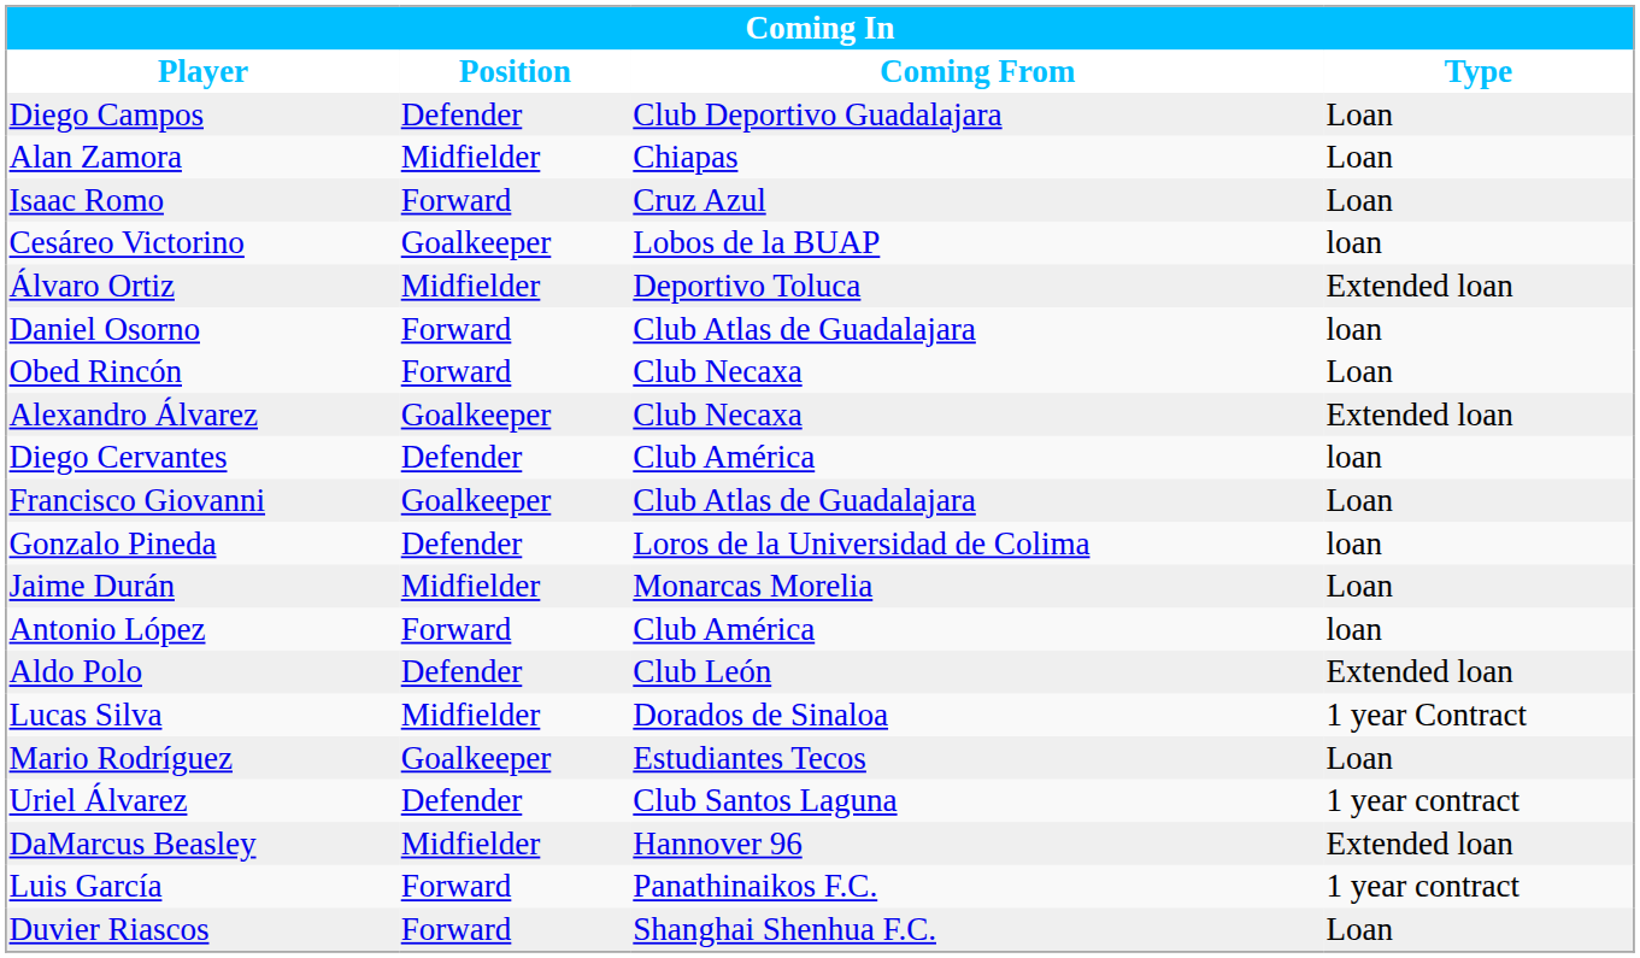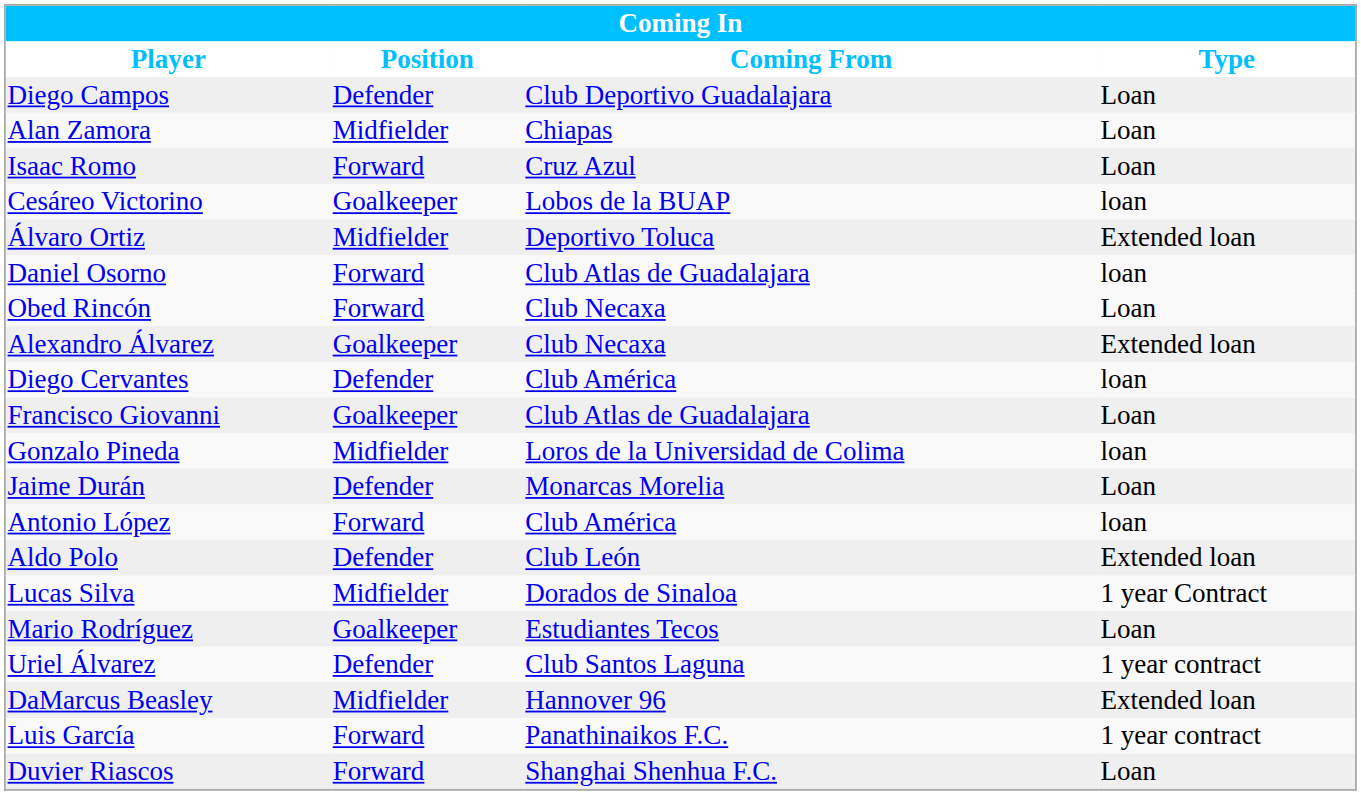 <table cellspacing="0"  style="background:#f9f9f9; border:1px #aaa solid; border-collapse:collapse; font-size:95%; width:760px;">
 <tr style="background:DeepSkyBlue; color:white;">
 <td style="text-align:center;" colspan="5"><strong>Coming In</strong></td>
 </tr>
 <tr style="background:white; color:DeepSkyBlue;">
 <th><strong>Player</strong></th>
 <th><strong>Position</strong></th>
 <th><strong>Coming From</strong></th>
 <th><strong>Type</strong></th>
 </tr>
 <tr style="background:#efefef;">
 <td align=left> <a href='#'>Diego Campos</a></td>
 <td align=left><a href='#'>Defender</a></td>
 <td align=left><a href='#'>Club Deportivo Guadalajara</a></td>
 <td align=left>Loan</td>
 </tr>
 <tr>
 <td align=left> <a href='#'>Alan Zamora</a></td>
 <td align=left><a href='#'>Midfielder</a></td>
 <td align=left><a href='#'>Chiapas</a></td>
 <td align=left>Loan</td>
 </tr>
 <tr style="background:#efefef;">
 <td align=left> <a href='#'>Isaac Romo</a></td>
 <td align=left><a href='#'>Forward</a></td>
 <td align=left><a href='#'>Cruz Azul</a></td>
 <td align=left>Loan</td>
 </tr>
 <tr>
 <td align=left> <a href='#'>Cesáreo Victorino</a></td>
 <td align=left><a href='#'>Goalkeeper</a></td>
 <td align=left><a href='#'>Lobos de la BUAP</a></td>
 <td align=left>loan</td>
 </tr>
 <tr style="background:#efefef;">
 <td align=left> <a href='#'>Álvaro Ortiz</a></td>
 <td align=left><a href='#'>Midfielder</a></td>
 <td align=left><a href='#'>Deportivo Toluca</a></td>
 <td align=left>Extended loan</td>
 </tr>
 <tr>
 <td align=left> <a href='#'>Daniel Osorno</a></td>
 <td align=left><a href='#'>Forward</a></td>
 <td align=left><a href='#'>Club Atlas de Guadalajara</a></td>
 <td align=left>loan</td>
 </tr>
 <tr>
 <td align=left> <a href='#'>Obed Rincón</a></td>
 <td align=left><a href='#'>Forward</a></td>
 <td align=left><a href='#'>Club Necaxa</a></td>
 <td align=left>Loan</td>
 </tr>
 <tr style="background:#efefef;">
 <td align=left> <a href='#'>Alexandro Álvarez</a></td>
 <td align=left><a href='#'>Goalkeeper</a></td>
 <td align=left><a href='#'>Club Necaxa</a></td>
 <td align=left>Extended loan</td>
 </tr>
 <tr>
 <td align=left> <a href='#'>Diego Cervantes</a></td>
 <td align=left><a href='#'>Defender</a></td>
 <td align=left><a href='#'>Club América</a></td>
 <td align=left>loan</td>
 </tr>
 <tr style="background:#efefef;">
 <td align=left> <a href='#'>Francisco Giovanni</a></td>
 <td align=left><a href='#'>Goalkeeper</a></td>
 <td align=left><a href='#'>Club Atlas de Guadalajara</a></td>
 <td align=left>Loan</td>
 </tr>
 <tr>
 <td align=left> <a href='#'>Gonzalo Pineda</a></td>
-<td align=left><a href='#'>Defender</a></td>
+<td align=left><a href='#'>Midfielder</a></td>
 <td align=left><a href='#'>Loros de la Universidad de Colima</a></td>
 <td align=left>loan</td>
 </tr>
 <tr style="background:#efefef;">
 <td align=left> <a href='#'>Jaime Durán</a></td>
-<td align=left><a href='#'>Midfielder</a></td>
+<td align=left><a href='#'>Defender</a></td>
 <td align=left><a href='#'>Monarcas Morelia</a></td>
 <td align=left>Loan</td>
 </tr>
 <tr>
 <td align=left> <a href='#'>Antonio López</a></td>
 <td align=left><a href='#'>Forward</a></td>
 <td align=left><a href='#'>Club América</a></td>
 <td align=left>loan</td>
 </tr>
 <tr style="background:#efefef;">
 <td align=left> <a href='#'>Aldo Polo</a></td>
 <td align=left><a href='#'>Defender</a></td>
 <td align=left><a href='#'>Club León</a></td>
 <td align=left>Extended loan</td>
 </tr>
 <tr>
 <td align=left> <a href='#'>Lucas Silva</a></td>
 <td align=left><a href='#'>Midfielder</a></td>
 <td align=left><a href='#'>Dorados de Sinaloa</a></td>
 <td align=left>1 year Contract</td>
 </tr>
 <tr style="background:#efefef;">
 <td align=left> <a href='#'>Mario Rodríguez</a></td>
 <td align=left><a href='#'>Goalkeeper</a></td>
 <td align=left><a href='#'>Estudiantes Tecos</a></td>
 <td align=left>Loan</td>
 </tr>
 <tr>
 <td align=left> <a href='#'>Uriel Álvarez</a></td>
 <td align=left><a href='#'>Defender</a></td>
 <td align=left><a href='#'>Club Santos Laguna</a></td>
 <td align=left>1 year contract</td>
 </tr>
 <tr style="background:#efefef;">
 <td align=left> <a href='#'>DaMarcus Beasley</a></td>
 <td align=left><a href='#'>Midfielder</a></td>
 <td align=left><a href='#'>Hannover 96</a></td>
 <td align=left>Extended loan</td>
 </tr>
 <tr>
 <td align=left> <a href='#'>Luis García</a></td>
 <td align=left><a href='#'>Forward</a></td>
 <td align=left><a href='#'>Panathinaikos F.C.</a></td>
 <td align=left>1 year contract</td>
 </tr>
 <tr style="background:#efefef;">
 <td align=left> <a href='#'>Duvier Riascos</a></td>
 <td align=left><a href='#'>Forward</a></td>
 <td align=left><a href='#'>Shanghai Shenhua F.C.</a></td>
 <td align=left>Loan</td>
 </tr>
 </table>
